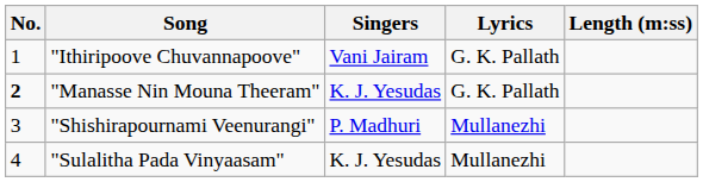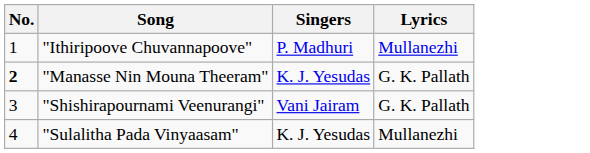 <table class="wikitable" style="font-size:95%;">
 <tr>
 <th>No.</th>
 <th>Song</th>
 <th>Singers</th>
 <th>Lyrics</th>
-<th>Length (m:ss)</th>
 </tr>
 <tr>
 <td>1</td>
 <td>"Ithiripoove Chuvannapoove"</td>
-<td><a href='#'>Vani Jairam</a></td>
-<td>G. K. Pallath</td>
-<td></td>
+<td><a href='#'>P. Madhuri</a></td>
+<td><a href='#'>Mullanezhi</a></td>
 </tr>
 <tr>
 <td><strong>2</strong></td>
 <td>"Manasse Nin Mouna Theeram"</td>
 <td><a href='#'>K. J. Yesudas</a></td>
 <td>G. K. Pallath</td>
-<td></td>
 </tr>
 <tr>
 <td>3</td>
 <td>"Shishirapournami Veenurangi"</td>
-<td><a href='#'>P. Madhuri</a></td>
-<td><a href='#'>Mullanezhi</a></td>
-<td></td>
+<td><a href='#'>Vani Jairam</a></td>
+<td>G. K. Pallath</td>
 </tr>
 <tr>
 <td>4</td>
 <td>"Sulalitha Pada Vinyaasam"</td>
 <td>K. J. Yesudas</td>
 <td>Mullanezhi</td>
-<td></td>
 </tr>
 </table>
